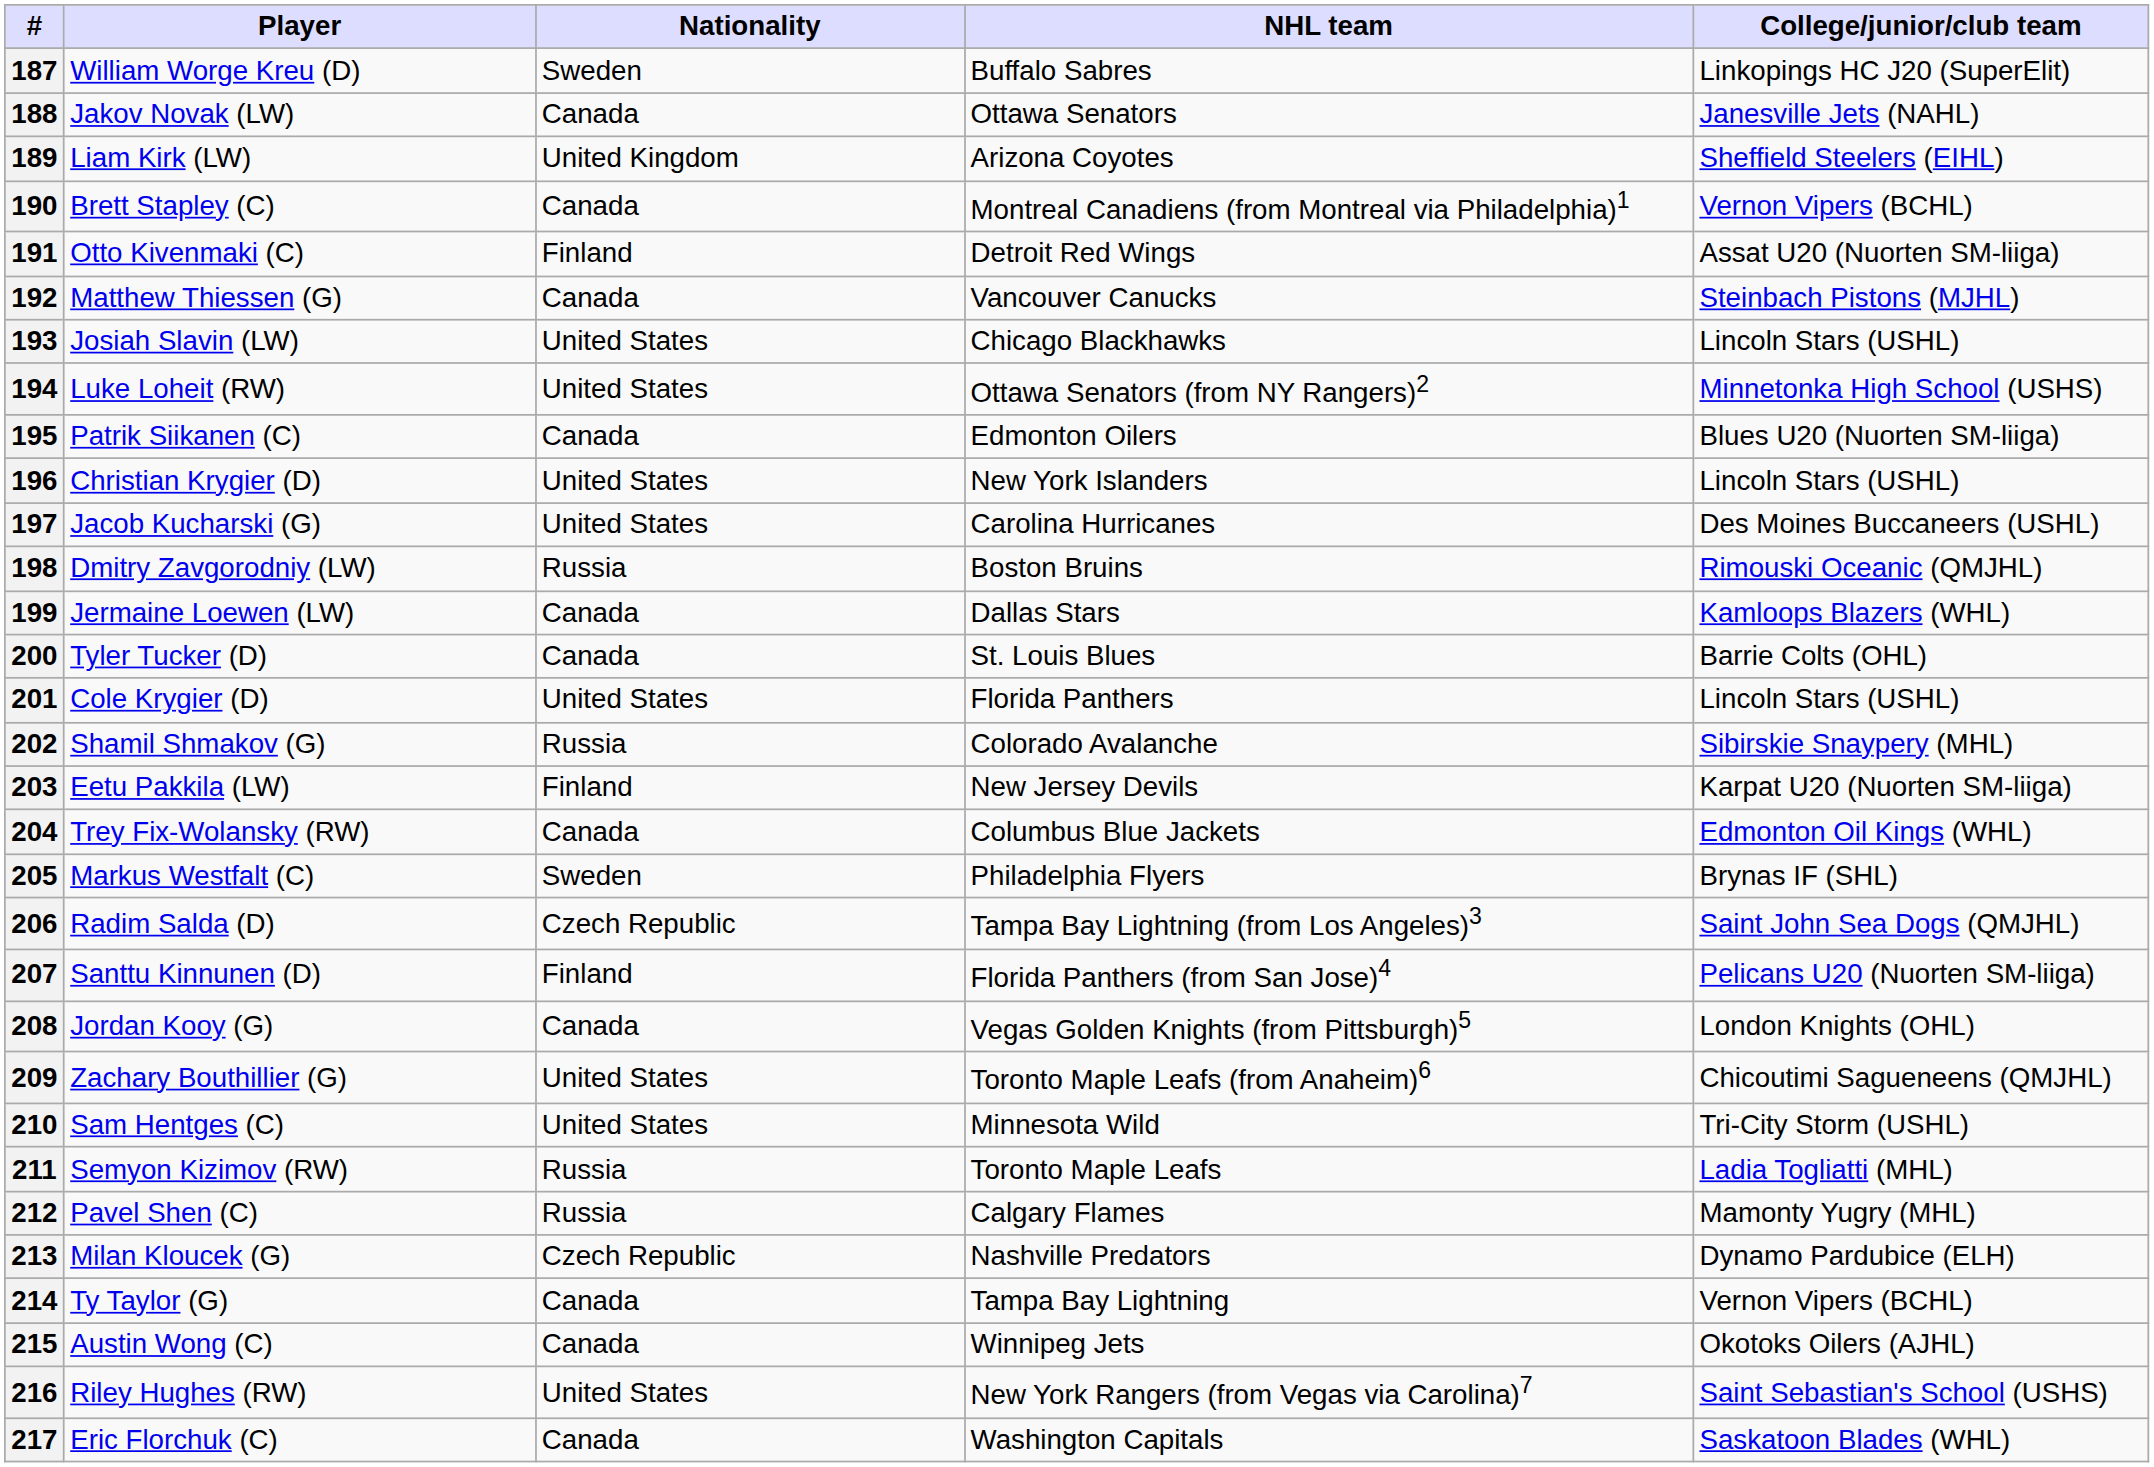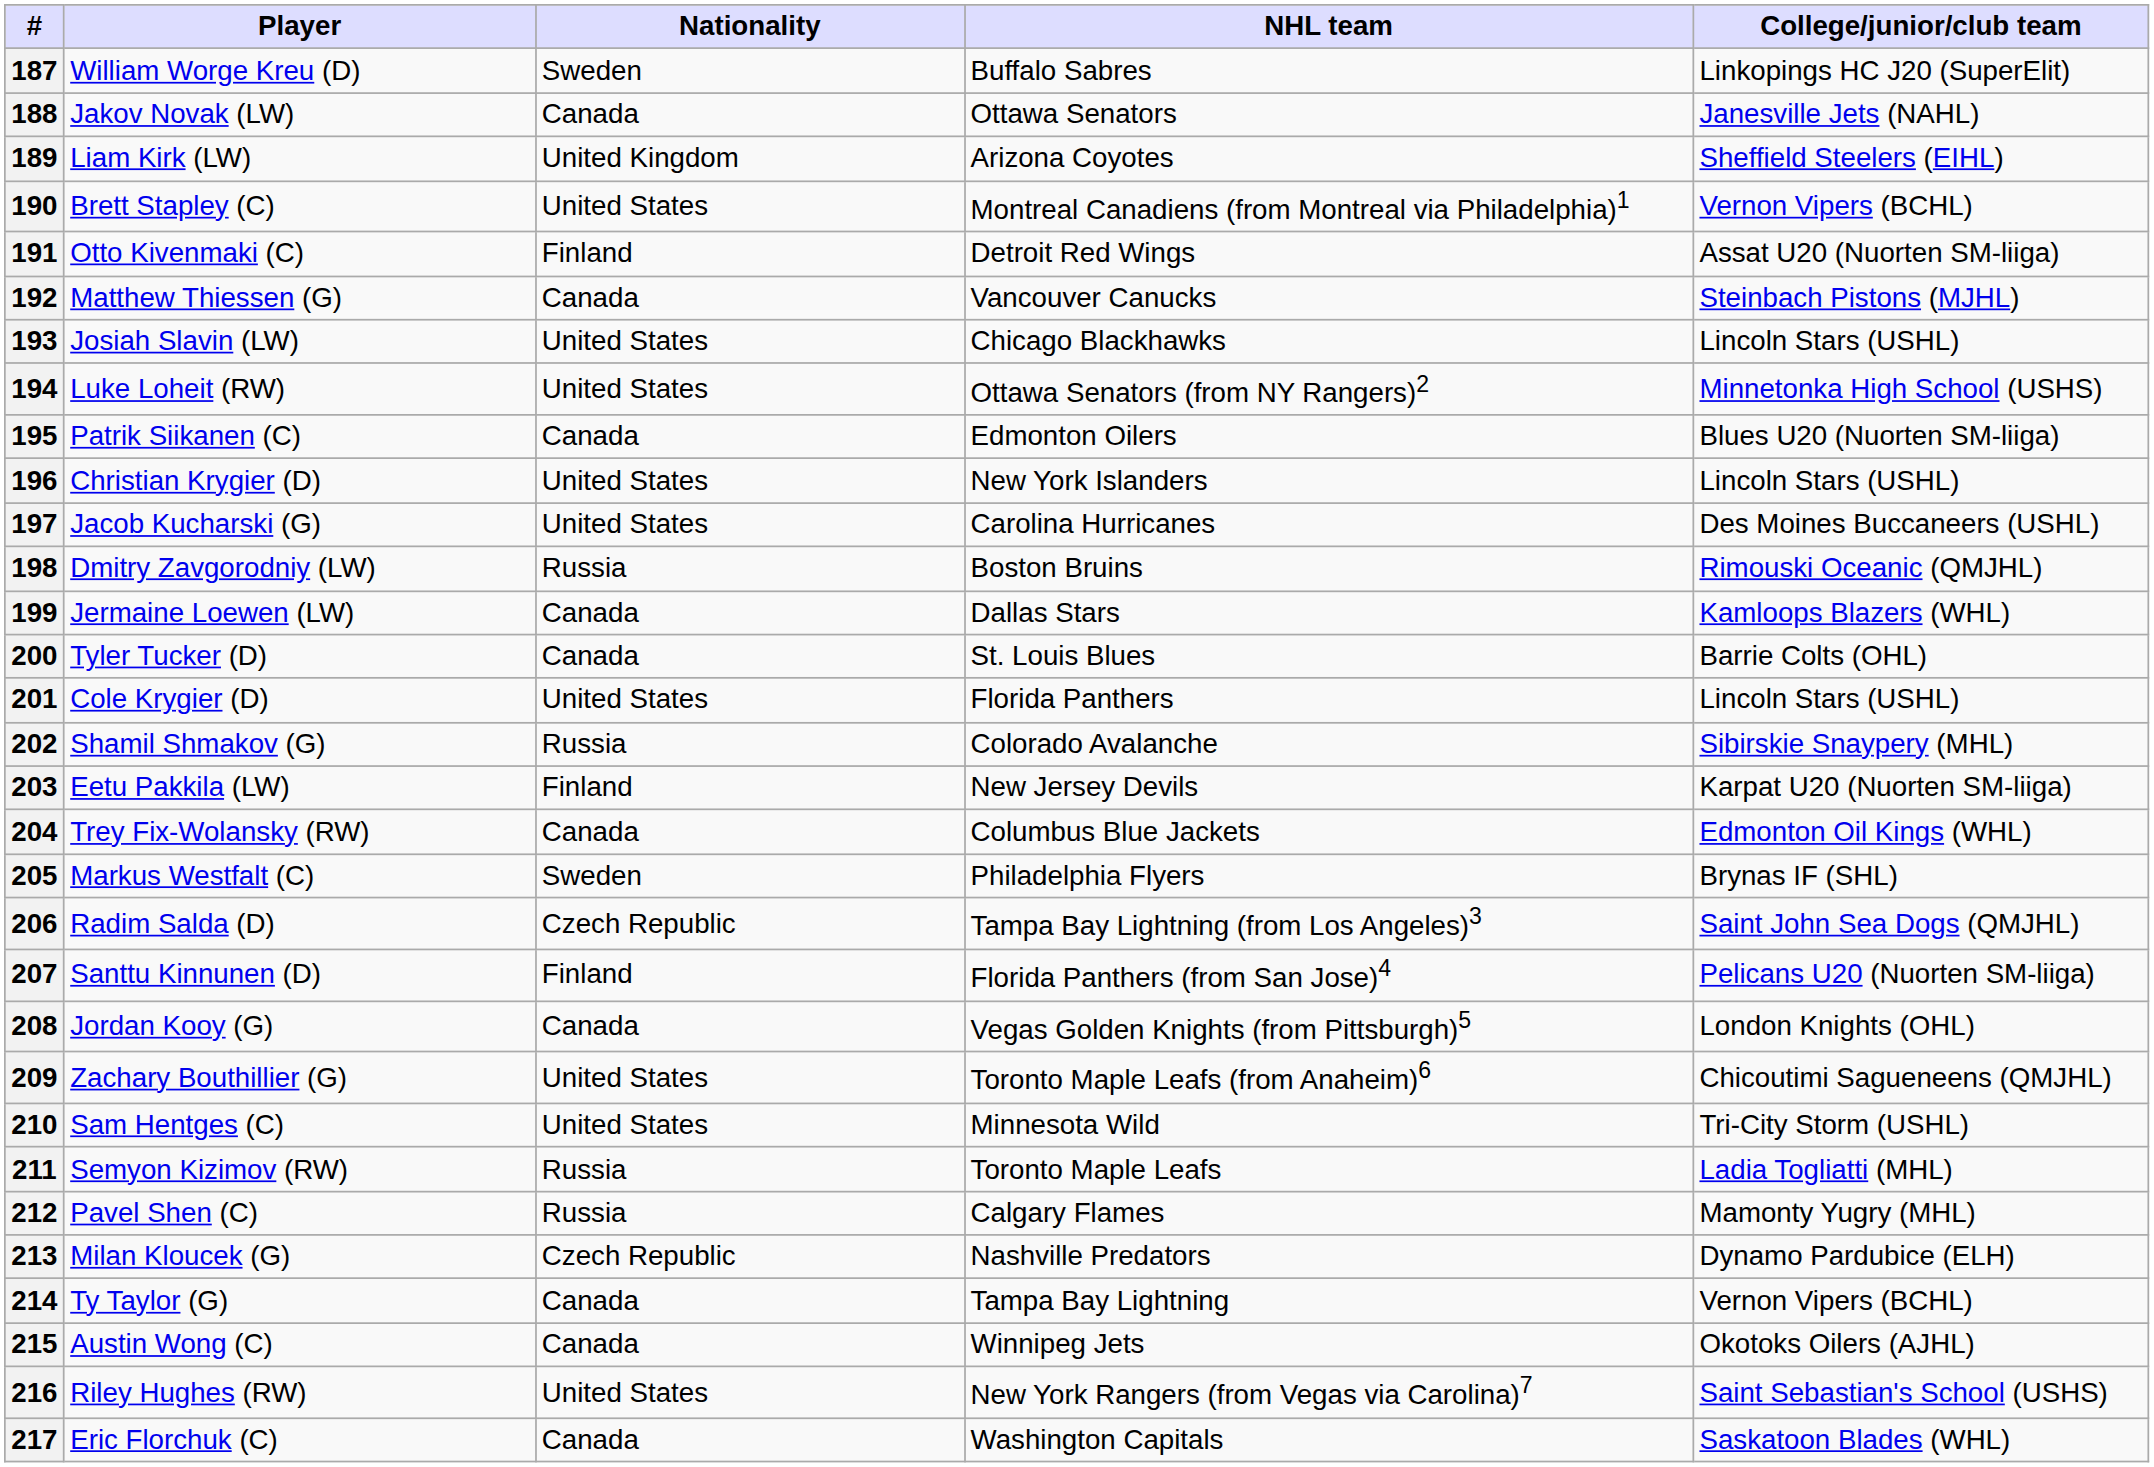 <table class="wikitable">
 <tr>
 <th style="background:#ddf; width:2.75%;">#</th>
 <th style="background:#ddf; width:22.0%;">Player</th>
 <th style="background:#ddf; width:20.0%;">Nationality</th>
 <th style="background:#ddf; width:34.0%;">NHL team</th>
 <th style="background:#ddf; width:100.0%;">College/junior/club team</th>
 </tr>
 <tr>
 <th>187</th>
 <td><a href='#'>William Worge Kreu</a> (D)</td>
 <td> Sweden</td>
 <td>Buffalo Sabres</td>
 <td>Linkopings HC J20 (SuperElit)</td>
 </tr>
 <tr>
 <th>188</th>
 <td><a href='#'>Jakov Novak</a> (LW)</td>
 <td> Canada</td>
 <td>Ottawa Senators</td>
 <td><a href='#'>Janesville Jets</a> (NAHL)</td>
 </tr>
 <tr>
 <th>189</th>
 <td><a href='#'>Liam Kirk</a> (LW)</td>
 <td> United Kingdom</td>
 <td>Arizona Coyotes</td>
 <td><a href='#'>Sheffield Steelers</a> (<a href='#'>EIHL</a>)</td>
 </tr>
 <tr>
 <th>190</th>
 <td><a href='#'>Brett Stapley</a> (C)</td>
-<td> Canada</td>
+<td> United States</td>
 <td>Montreal Canadiens (from Montreal via Philadelphia)<sup>1</sup></td>
 <td><a href='#'>Vernon Vipers</a> (BCHL)</td>
 </tr>
 <tr>
 <th>191</th>
 <td><a href='#'>Otto Kivenmaki</a> (C)</td>
 <td> Finland</td>
 <td>Detroit Red Wings</td>
 <td>Assat U20 (Nuorten SM-liiga)</td>
 </tr>
 <tr>
 <th>192</th>
 <td><a href='#'>Matthew Thiessen</a> (G)</td>
 <td> Canada</td>
 <td>Vancouver Canucks</td>
 <td><a href='#'>Steinbach Pistons</a> (<a href='#'>MJHL</a>)</td>
 </tr>
 <tr>
 <th>193</th>
 <td><a href='#'>Josiah Slavin</a> (LW)</td>
 <td> United States</td>
 <td>Chicago Blackhawks</td>
 <td>Lincoln Stars (USHL)</td>
 </tr>
 <tr>
 <th>194</th>
 <td><a href='#'>Luke Loheit</a> (RW)</td>
 <td> United States</td>
 <td>Ottawa Senators (from NY Rangers)<sup>2</sup></td>
 <td><a href='#'>Minnetonka High School</a> (USHS)</td>
 </tr>
 <tr>
 <th>195</th>
 <td><a href='#'>Patrik Siikanen</a> (C)</td>
 <td> Canada</td>
 <td>Edmonton Oilers</td>
 <td>Blues U20 (Nuorten SM-liiga)</td>
 </tr>
 <tr>
 <th>196</th>
 <td><a href='#'>Christian Krygier</a> (D)</td>
 <td> United States</td>
 <td>New York Islanders</td>
 <td>Lincoln Stars (USHL)</td>
 </tr>
 <tr>
 <th>197</th>
 <td><a href='#'>Jacob Kucharski</a> (G)</td>
 <td> United States</td>
 <td>Carolina Hurricanes</td>
 <td>Des Moines Buccaneers (USHL)</td>
 </tr>
 <tr>
 <th>198</th>
 <td><a href='#'>Dmitry Zavgorodniy</a> (LW)</td>
 <td> Russia</td>
 <td>Boston Bruins</td>
 <td><a href='#'>Rimouski Oceanic</a> (QMJHL)</td>
 </tr>
 <tr>
 <th>199</th>
 <td><a href='#'>Jermaine Loewen</a> (LW)</td>
 <td> Canada</td>
 <td>Dallas Stars</td>
 <td><a href='#'>Kamloops Blazers</a> (WHL)</td>
 </tr>
 <tr>
 <th>200</th>
 <td><a href='#'>Tyler Tucker</a> (D)</td>
 <td> Canada</td>
 <td>St. Louis Blues</td>
 <td>Barrie Colts (OHL)</td>
 </tr>
 <tr>
 <th>201</th>
 <td><a href='#'>Cole Krygier</a> (D)</td>
 <td> United States</td>
 <td>Florida Panthers</td>
 <td>Lincoln Stars (USHL)</td>
 </tr>
 <tr>
 <th>202</th>
 <td><a href='#'>Shamil Shmakov</a> (G)</td>
 <td> Russia</td>
 <td>Colorado Avalanche</td>
 <td><a href='#'>Sibirskie Snaypery</a> (MHL)</td>
 </tr>
 <tr>
 <th>203</th>
 <td><a href='#'>Eetu Pakkila</a> (LW)</td>
 <td> Finland</td>
 <td>New Jersey Devils</td>
 <td>Karpat U20 (Nuorten SM-liiga)</td>
 </tr>
 <tr>
 <th>204</th>
 <td><a href='#'>Trey Fix-Wolansky</a> (RW)</td>
 <td> Canada</td>
 <td>Columbus Blue Jackets</td>
 <td><a href='#'>Edmonton Oil Kings</a> (WHL)</td>
 </tr>
 <tr>
 <th>205</th>
 <td><a href='#'>Markus Westfalt</a> (C)</td>
 <td> Sweden</td>
 <td>Philadelphia Flyers</td>
 <td>Brynas IF (SHL)</td>
 </tr>
 <tr>
 <th>206</th>
 <td><a href='#'>Radim Salda</a> (D)</td>
 <td> Czech Republic</td>
 <td>Tampa Bay Lightning (from Los Angeles)<sup>3</sup></td>
 <td><a href='#'>Saint John Sea Dogs</a> (QMJHL)</td>
 </tr>
 <tr>
 <th>207</th>
 <td><a href='#'>Santtu Kinnunen</a> (D)</td>
 <td> Finland</td>
 <td>Florida Panthers (from San Jose)<sup>4</sup></td>
 <td><a href='#'>Pelicans U20</a> (Nuorten SM-liiga)</td>
 </tr>
 <tr>
 <th>208</th>
 <td><a href='#'>Jordan Kooy</a> (G)</td>
 <td> Canada</td>
 <td>Vegas Golden Knights (from Pittsburgh)<sup>5</sup></td>
 <td>London Knights (OHL)</td>
 </tr>
 <tr>
 <th>209</th>
 <td><a href='#'>Zachary Bouthillier</a> (G)</td>
 <td> United States</td>
 <td>Toronto Maple Leafs (from Anaheim)<sup>6</sup></td>
 <td>Chicoutimi Sagueneens (QMJHL)</td>
 </tr>
 <tr>
 <th>210</th>
 <td><a href='#'>Sam Hentges</a> (C)</td>
 <td> United States</td>
 <td>Minnesota Wild</td>
 <td>Tri-City Storm (USHL)</td>
 </tr>
 <tr>
 <th>211</th>
 <td><a href='#'>Semyon Kizimov</a> (RW)</td>
 <td> Russia</td>
 <td>Toronto Maple Leafs</td>
 <td><a href='#'>Ladia Togliatti</a> (MHL)</td>
 </tr>
 <tr>
 <th>212</th>
 <td><a href='#'>Pavel Shen</a> (C)</td>
 <td> Russia</td>
 <td>Calgary Flames</td>
 <td>Mamonty Yugry (MHL)</td>
 </tr>
 <tr>
 <th>213</th>
 <td><a href='#'>Milan Kloucek</a> (G)</td>
 <td> Czech Republic</td>
 <td>Nashville Predators</td>
 <td>Dynamo Pardubice (ELH)</td>
 </tr>
 <tr>
 <th>214</th>
 <td><a href='#'>Ty Taylor</a> (G)</td>
 <td> Canada</td>
 <td>Tampa Bay Lightning</td>
 <td>Vernon Vipers (BCHL)</td>
 </tr>
 <tr>
 <th>215</th>
 <td><a href='#'>Austin Wong</a> (C)</td>
 <td> Canada</td>
 <td>Winnipeg Jets</td>
 <td>Okotoks Oilers (AJHL)</td>
 </tr>
 <tr>
 <th>216</th>
 <td><a href='#'>Riley Hughes</a> (RW)</td>
 <td> United States</td>
 <td>New York Rangers (from Vegas via Carolina)<sup>7</sup></td>
 <td><a href='#'>Saint Sebastian's School</a> (USHS)</td>
 </tr>
 <tr>
 <th>217</th>
 <td><a href='#'>Eric Florchuk</a> (C)</td>
 <td> Canada</td>
 <td>Washington Capitals</td>
 <td><a href='#'>Saskatoon Blades</a> (WHL)</td>
 </tr>
 </table>
